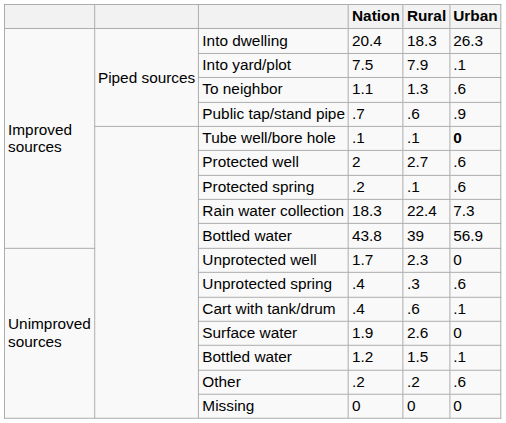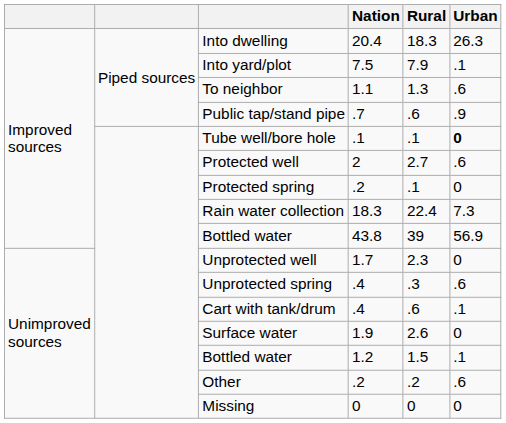 <table class="wikitable">
 <tr>
 <th></th>
 <th></th>
 <th></th>
 <th>Nation</th>
 <th>Rural</th>
 <th>Urban</th>
 </tr>
 <tr>
 <td rowspan="9">Improved<br>sources</td>
 <td rowspan="4">Piped sources</td>
 <td>Into dwelling</td>
 <td>20.4</td>
 <td>18.3</td>
 <td>26.3</td>
 </tr>
 <tr>
 <td>Into yard/plot</td>
 <td>7.5</td>
 <td>7.9</td>
 <td>.1</td>
 </tr>
 <tr>
 <td>To neighbor</td>
 <td>1.1</td>
 <td>1.3</td>
 <td>.6</td>
 </tr>
 <tr>
 <td>Public tap/stand pipe</td>
 <td>.7</td>
 <td>.6</td>
 <td>.9</td>
 </tr>
 <tr>
 <td rowspan="12"></td>
 <td>Tube well/bore hole</td>
 <td>.1</td>
 <td>.1</td>
 <td><strong>0</strong></td>
 </tr>
 <tr>
 <td>Protected well</td>
 <td>2</td>
 <td>2.7</td>
 <td>.6</td>
 </tr>
 <tr>
 <td>Protected spring</td>
 <td>.2</td>
 <td>.1</td>
-<td>.6</td>
+<td>0</td>
 </tr>
 <tr>
 <td>Rain water collection</td>
 <td>18.3</td>
 <td>22.4</td>
 <td>7.3</td>
 </tr>
 <tr>
 <td>Bottled water</td>
 <td>43.8</td>
 <td>39</td>
 <td>56.9</td>
 </tr>
 <tr>
 <td rowspan="7">Unimproved<br>sources</td>
 <td>Unprotected well</td>
 <td>1.7</td>
 <td>2.3</td>
 <td>0</td>
 </tr>
 <tr>
 <td>Unprotected spring</td>
 <td>.4</td>
 <td>.3</td>
 <td>.6</td>
 </tr>
 <tr>
 <td>Cart with tank/drum</td>
 <td>.4</td>
 <td>.6</td>
 <td>.1</td>
 </tr>
 <tr>
 <td>Surface water</td>
 <td>1.9</td>
 <td>2.6</td>
 <td>0</td>
 </tr>
 <tr>
 <td>Bottled water</td>
 <td>1.2</td>
 <td>1.5</td>
 <td>.1</td>
 </tr>
 <tr>
 <td>Other</td>
 <td>.2</td>
 <td>.2</td>
 <td>.6</td>
 </tr>
 <tr>
 <td>Missing</td>
 <td>0</td>
 <td>0</td>
 <td>0</td>
 </tr>
 </table>
